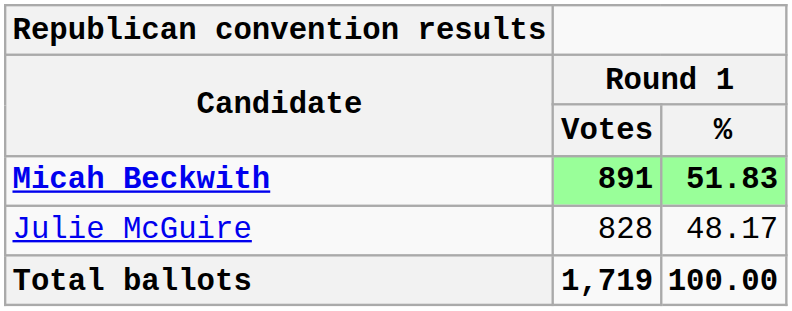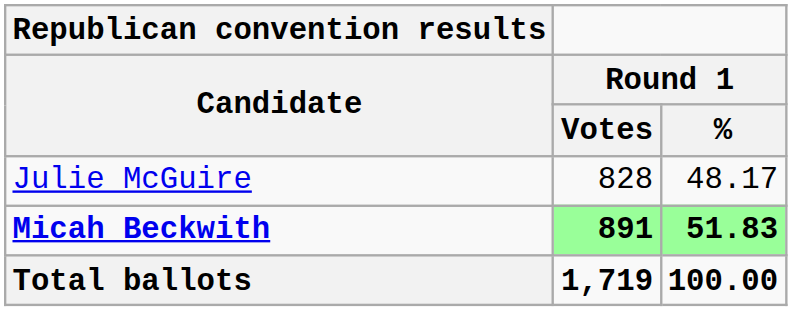 <table class="wikitable">
 <tr>
 <th>Republican convention results</th>
 </tr>
 <tr>
 <th rowspan=2>Candidate</th>
 <th colspan=2>Round 1</th>
 </tr>
 <tr>
 <th>Votes</th>
 <th>%</th>
 </tr>
 <tr>
+<td><a href='#'>Julie McGuire</a></td>
+<td style="text-align:right;">828</td>
+<td style="text-align:right;">48.17</td>
+</tr>
+<tr>
 <td><strong><a href='#'>Micah Beckwith</a></strong></td>
 <td style="text-align:right; background: #99FF99"><strong>891</strong></td>
 <td style="text-align:right; background: #99FF99"><strong>51.83</strong></td>
-</tr>
-<tr>
-<td><a href='#'>Julie McGuire</a></td>
-<td style="text-align:right;">828</td>
-<td style="text-align:right;">48.17</td>
 </tr>
 <tr>
 <th style="text-align:left;">Total ballots</th>
 <td style="text-align:right;"><strong>1,719</strong></td>
 <td style="text-align:right;"><strong>100.00</strong></td>
 </tr>
 </table>
